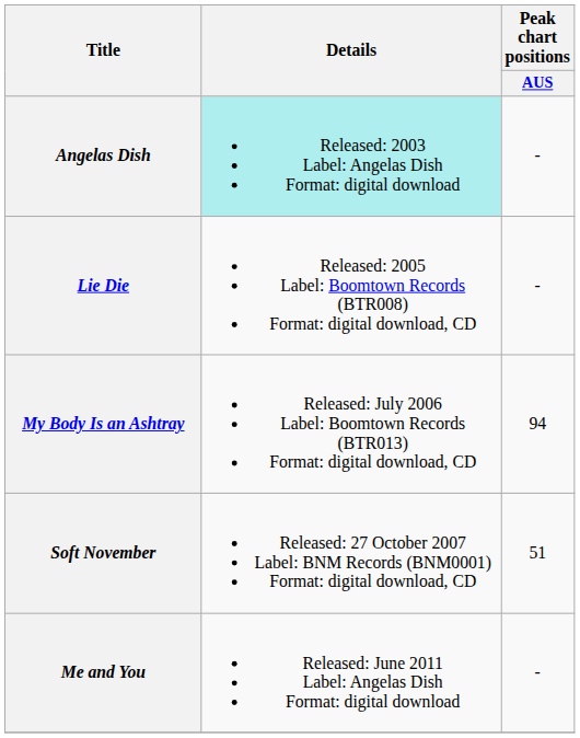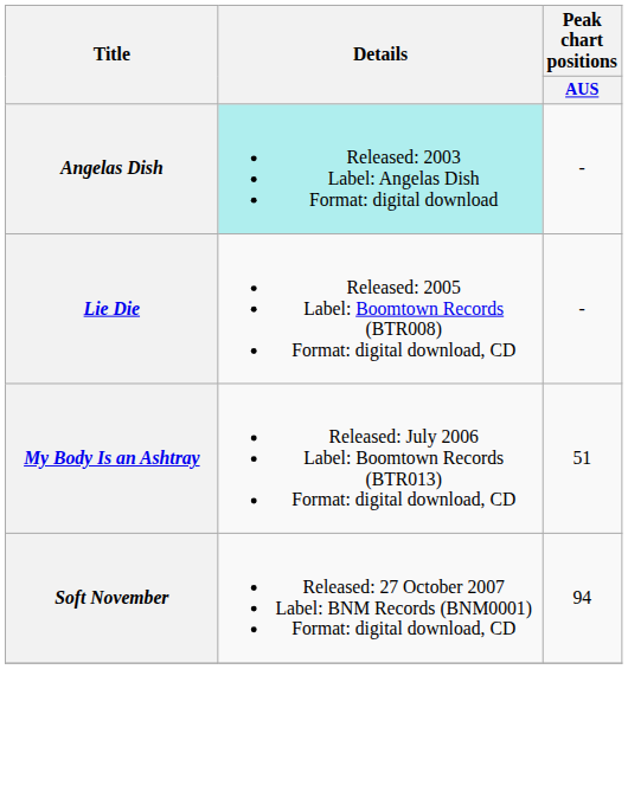 <table class="wikitable plainrowheaders" style="text-align:center;" border="1">
 <tr>
 <th scope="col" rowspan="2" style="width:11em;">Title</th>
 <th scope="col" rowspan="2" style="width:17em;">Details</th>
 <th scope="col" colspan="1">Peak chart positions</th>
 </tr>
 <tr>
 <th scope="col" style="width:3em;font-size:90%;"><a href='#'>AUS</a></th>
 </tr>
 <tr>
 <th scope="row"><em>Angelas Dish</em></th>
 <td style="background: paleturquoise;"><br><ul><li>Released: 2003</li><li>Label: Angelas Dish</li><li>Format: digital download</li></ul></td>
 <td>-</td>
 </tr>
 <tr>
 <th scope="row"><em><a href='#'>Lie Die</a></em></th>
 <td><br><ul><li>Released: 2005</li><li>Label: <a href='#'>Boomtown Records</a> (BTR008)</li><li>Format: digital download, CD</li></ul></td>
 <td>-</td>
 </tr>
 <tr>
 <th scope="row"><em><a href='#'>My Body Is an Ashtray</a></em></th>
 <td><br><ul><li>Released: July 2006</li><li>Label: Boomtown Records (BTR013)</li><li>Format: digital download, CD</li></ul></td>
-<td>94</td>
+<td>51</td>
 </tr>
 <tr>
 <th scope="row"><em>Soft November</em></th>
 <td><br><ul><li>Released: 27 October 2007</li><li>Label: BNM Records (BNM0001)</li><li>Format: digital download, CD</li></ul></td>
-<td>51</td>
-</tr>
-<tr>
-<th scope="row"><em>Me and You</em></th>
-<td><br><ul><li>Released: June 2011</li><li>Label: Angelas Dish</li><li>Format: digital download</li></ul></td>
-<td>-</td>
+<td>94</td>
 </tr>
 <tr>
 </tr>
 </table>
